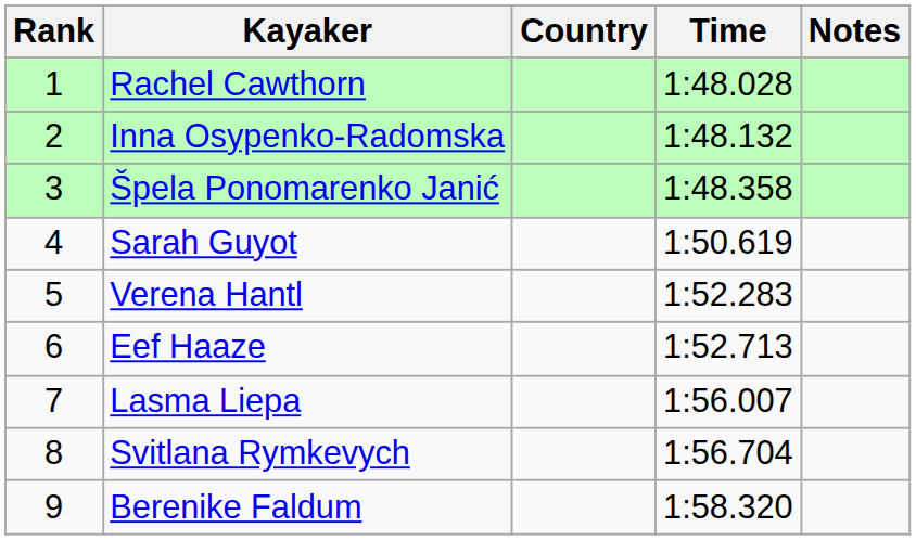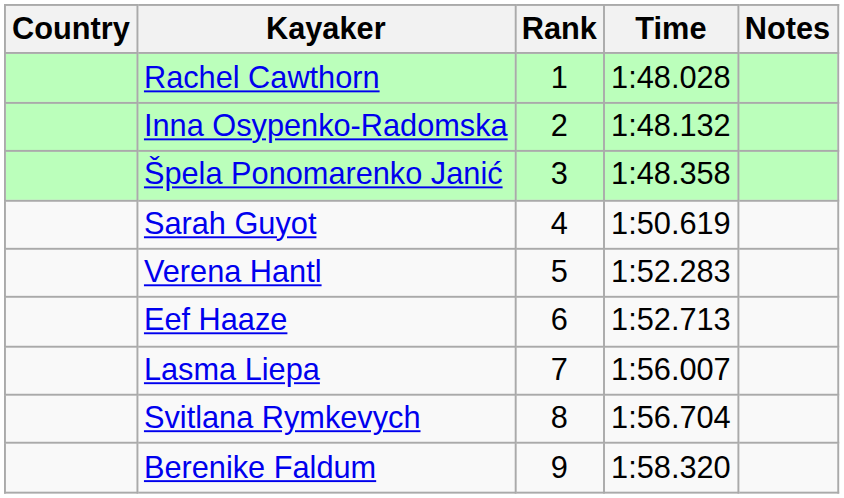 <table class="wikitable" style="text-align:center">
 <tr>
+<th>Country</th>
+<th>Kayaker</th>
 <th>Rank</th>
-<th>Kayaker</th>
-<th>Country</th>
 <th>Time</th>
 <th>Notes</th>
 </tr>
 <tr bgcolor=bbffbb>
+<td align="left"></td>
+<td align="left"><a href='#'>Rachel Cawthorn</a></td>
 <td>1</td>
-<td align="left"><a href='#'>Rachel Cawthorn</a></td>
-<td align="left"></td>
 <td>1:48.028</td>
 <td></td>
 </tr>
 <tr bgcolor=bbffbb>
+<td align="left"></td>
+<td align="left"><a href='#'>Inna Osypenko-Radomska</a></td>
 <td>2</td>
-<td align="left"><a href='#'>Inna Osypenko-Radomska</a></td>
-<td align="left"></td>
 <td>1:48.132</td>
 <td></td>
 </tr>
 <tr bgcolor=bbffbb>
+<td align="left"></td>
+<td align="left"><a href='#'>Špela Ponomarenko Janić</a></td>
 <td>3</td>
-<td align="left"><a href='#'>Špela Ponomarenko Janić</a></td>
-<td align="left"></td>
 <td>1:48.358</td>
 <td></td>
 </tr>
 <tr>
+<td align="left"></td>
+<td align="left"><a href='#'>Sarah Guyot</a></td>
 <td>4</td>
-<td align="left"><a href='#'>Sarah Guyot</a></td>
-<td align="left"></td>
 <td>1:50.619</td>
 <td></td>
 </tr>
 <tr>
+<td align="left"></td>
+<td align="left"><a href='#'>Verena Hantl</a></td>
 <td>5</td>
-<td align="left"><a href='#'>Verena Hantl</a></td>
-<td align="left"></td>
 <td>1:52.283</td>
 <td></td>
 </tr>
 <tr>
+<td align="left"></td>
+<td align="left"><a href='#'>Eef Haaze</a></td>
 <td>6</td>
-<td align="left"><a href='#'>Eef Haaze</a></td>
-<td align="left"></td>
 <td>1:52.713</td>
 <td></td>
 </tr>
 <tr>
+<td align="left"></td>
+<td align="left"><a href='#'>Lasma Liepa</a></td>
 <td>7</td>
-<td align="left"><a href='#'>Lasma Liepa</a></td>
-<td align="left"></td>
 <td>1:56.007</td>
 <td></td>
 </tr>
 <tr>
+<td align="left"></td>
+<td align="left"><a href='#'>Svitlana Rymkevych</a></td>
 <td>8</td>
-<td align="left"><a href='#'>Svitlana Rymkevych</a></td>
-<td align="left"></td>
 <td>1:56.704</td>
 <td></td>
 </tr>
 <tr>
+<td align="left"></td>
+<td align="left"><a href='#'>Berenike Faldum</a></td>
 <td>9</td>
-<td align="left"><a href='#'>Berenike Faldum</a></td>
-<td align="left"></td>
 <td>1:58.320</td>
 <td></td>
 </tr>
 </table>
